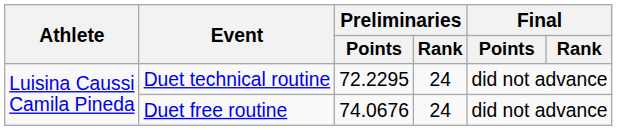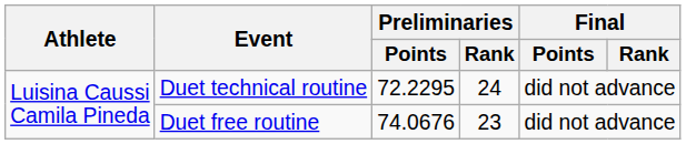 <table class="wikitable" style="font-size:90%">
 <tr>
 <th rowspan="2">Athlete</th>
 <th rowspan="2">Event</th>
 <th colspan="2">Preliminaries</th>
 <th colspan="2">Final</th>
 </tr>
 <tr style="font-size:95%">
 <th>Points</th>
 <th>Rank</th>
 <th>Points</th>
 <th>Rank</th>
 </tr>
 <tr align="center">
 <td align="left" rowspan=2><a href='#'>Luisina Caussi</a><br><a href='#'>Camila Pineda</a></td>
 <td align="left"><a href='#'>Duet technical routine</a></td>
 <td>72.2295</td>
 <td>24</td>
 <td colspan=2>did not advance</td>
 </tr>
 <tr align="center">
 <td align="left"><a href='#'>Duet free routine</a></td>
 <td>74.0676</td>
-<td>24</td>
+<td>23</td>
 <td colspan=2>did not advance</td>
 </tr>
 </table>
